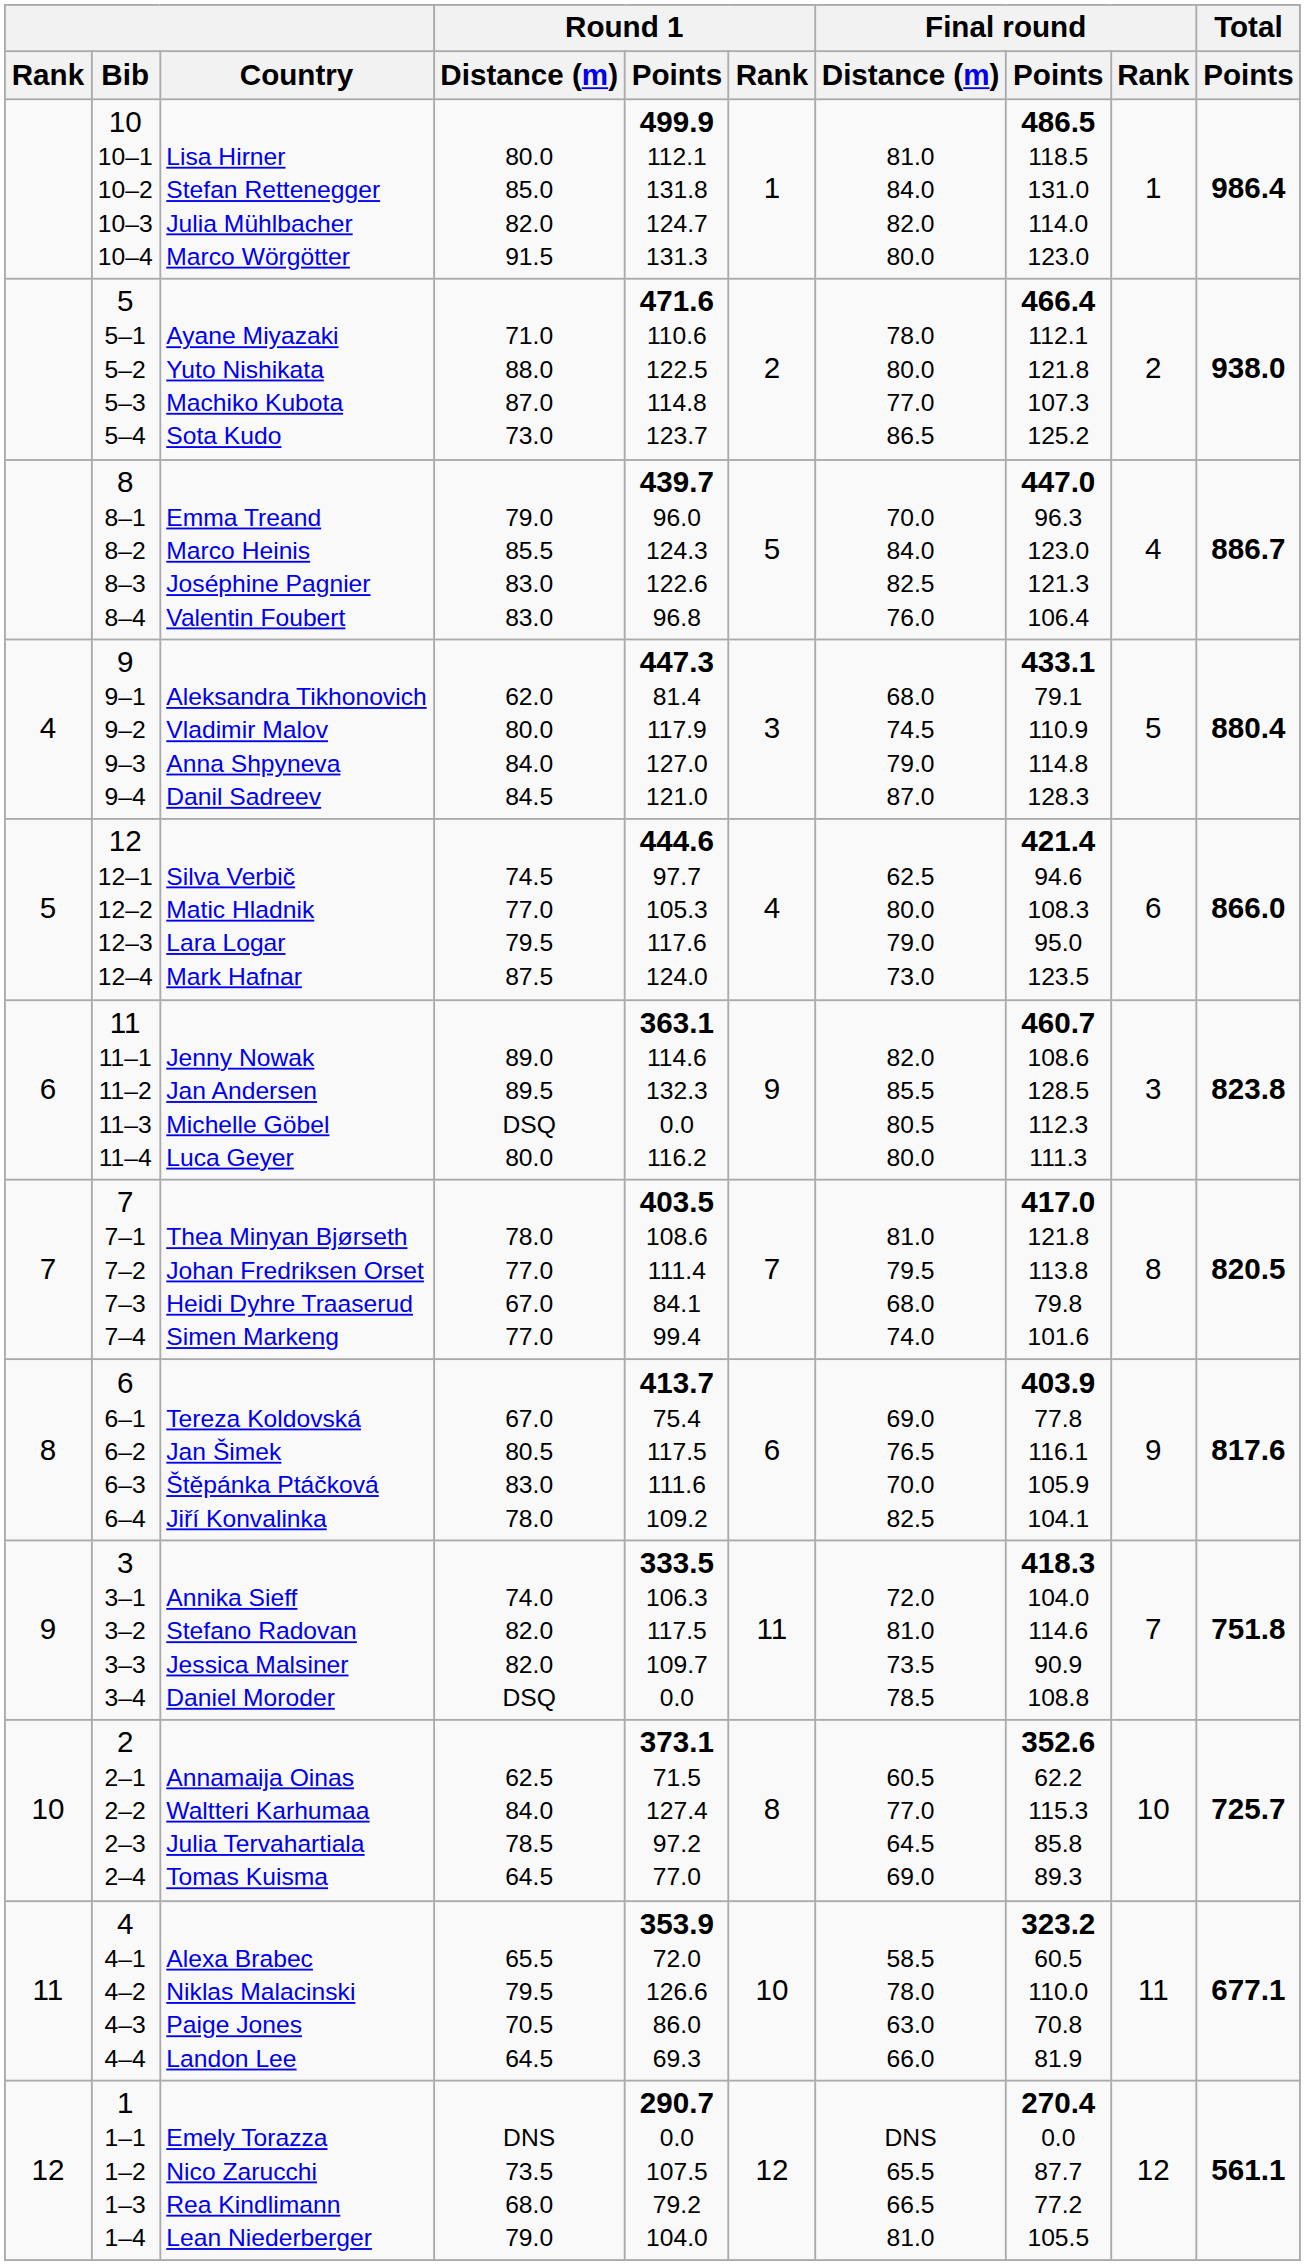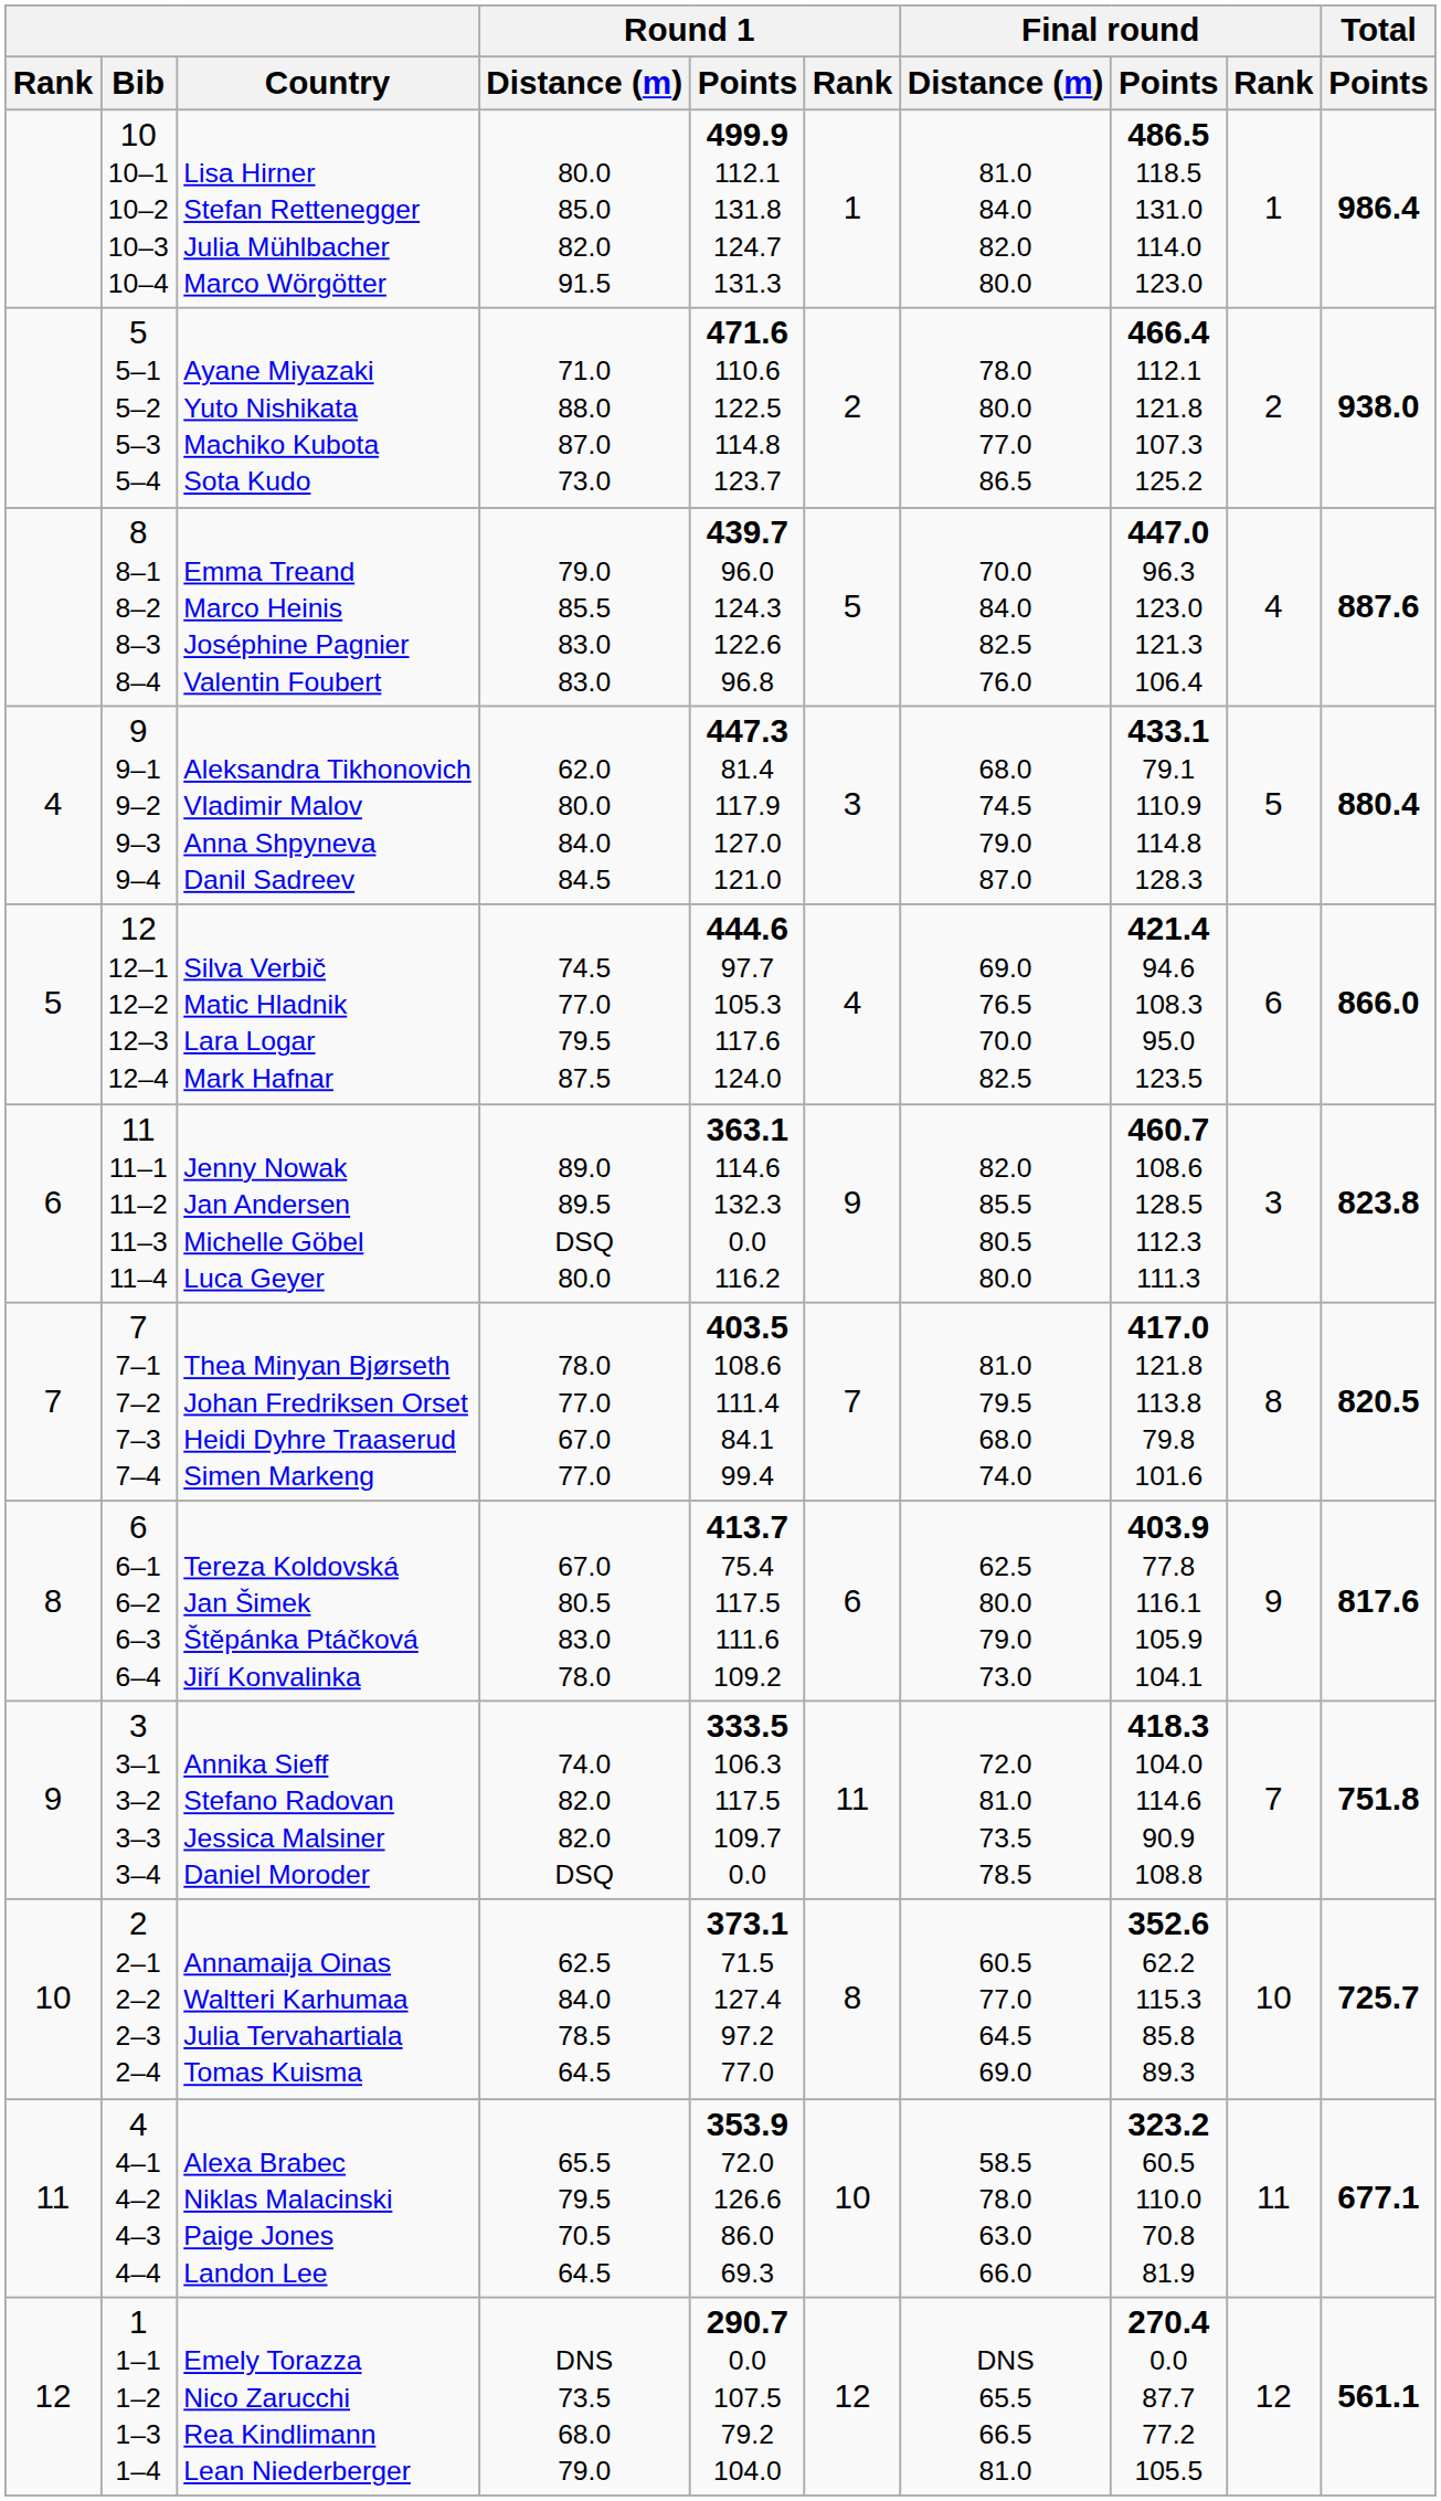 <table class="wikitable sortable" style="text-align:center">
 <tr>
 <th colspan=3></th>
 <th colspan=3>Round 1</th>
 <th colspan=3>Final round</th>
 <th>Total</th>
 </tr>
 <tr>
 <th>Rank</th>
 <th>Bib</th>
 <th>Country</th>
 <th class=unsortable>Distance (<a href='#'>m</a>)</th>
 <th>Points</th>
 <th>Rank</th>
 <th class=unsortable>Distance (<a href='#'>m</a>)</th>
 <th>Points</th>
 <th>Rank</th>
 <th>Points</th>
 </tr>
 <tr>
 <td></td>
 <td>10<br><small>10–1<br>10–2<br>10–3<br>10–4</small></td>
 <td align=left><br><small><a href='#'>Lisa Hirner</a><br><a href='#'>Stefan Rettenegger</a><br><a href='#'>Julia Mühlbacher</a><br><a href='#'>Marco Wörgötter</a></small></td>
 <td><br><small>80.0<br>85.0<br>82.0<br>91.5</small></td>
 <td><strong>499.9</strong><br><small>112.1<br>131.8<br>124.7<br>131.3</small></td>
 <td>1</td>
 <td><br><small>81.0<br>84.0<br>82.0<br>80.0</small></td>
 <td><strong>486.5</strong><br><small>118.5<br>131.0<br>114.0<br>123.0</small></td>
 <td>1</td>
 <td><strong>986.4</strong></td>
 </tr>
 <tr>
 <td></td>
 <td>5<br><small>5–1<br>5–2<br>5–3<br>5–4</small></td>
 <td align=left><br><small><a href='#'>Ayane Miyazaki</a><br><a href='#'>Yuto Nishikata</a><br><a href='#'>Machiko Kubota</a><br><a href='#'>Sota Kudo</a></small></td>
 <td><br><small>71.0<br>88.0<br>87.0<br>73.0</small></td>
 <td><strong>471.6</strong><br><small>110.6<br>122.5<br>114.8<br>123.7</small></td>
 <td>2</td>
 <td><br><small>78.0<br>80.0<br>77.0<br>86.5</small></td>
 <td><strong>466.4</strong><br><small>112.1<br>121.8<br>107.3<br>125.2</small></td>
 <td>2</td>
 <td><strong>938.0</strong></td>
 </tr>
 <tr>
 <td></td>
 <td>8<br><small>8–1<br>8–2<br>8–3<br>8–4</small></td>
 <td align=left><br><small><a href='#'>Emma Treand</a><br><a href='#'>Marco Heinis</a><br><a href='#'>Joséphine Pagnier</a><br><a href='#'>Valentin Foubert</a></small></td>
 <td><br><small>79.0<br>85.5<br>83.0<br>83.0</small></td>
 <td><strong>439.7</strong><br><small>96.0<br>124.3<br>122.6<br>96.8</small></td>
 <td>5</td>
 <td><br><small>70.0<br>84.0<br>82.5<br>76.0</small></td>
 <td><strong>447.0</strong><br><small>96.3<br>123.0<br>121.3<br>106.4</small></td>
 <td>4</td>
-<td><strong>886.7</strong></td>
+<td><strong>887.6</strong></td>
 </tr>
 <tr>
 <td>4</td>
 <td>9<br><small>9–1<br>9–2<br>9–3<br>9–4</small></td>
 <td align=left><br><small><a href='#'>Aleksandra Tikhonovich</a><br><a href='#'>Vladimir Malov</a><br><a href='#'>Anna Shpyneva</a><br><a href='#'>Danil Sadreev</a></small></td>
 <td><br><small>62.0<br>80.0<br>84.0<br>84.5</small></td>
 <td><strong>447.3</strong><br><small>81.4<br>117.9<br>127.0<br>121.0</small></td>
 <td>3</td>
 <td><br><small>68.0<br>74.5<br>79.0<br>87.0</small></td>
 <td><strong>433.1</strong><br><small>79.1<br>110.9<br>114.8<br>128.3</small></td>
 <td>5</td>
 <td><strong>880.4</strong></td>
 </tr>
 <tr>
 <td>5</td>
 <td>12<br><small>12–1<br>12–2<br>12–3<br>12–4</small></td>
 <td align=left><br><small><a href='#'>Silva Verbič</a><br><a href='#'>Matic Hladnik</a><br><a href='#'>Lara Logar</a><br><a href='#'>Mark Hafnar</a></small></td>
 <td><br><small>74.5<br>77.0<br>79.5<br>87.5</small></td>
 <td><strong>444.6</strong><br><small>97.7<br>105.3<br>117.6<br>124.0</small></td>
 <td>4</td>
-<td><br><small>62.5<br>80.0<br>79.0<br>73.0</small></td>
+<td><br><small>69.0<br>76.5<br>70.0<br>82.5</small></td>
 <td><strong>421.4</strong><br><small>94.6<br>108.3<br>95.0<br>123.5</small></td>
 <td>6</td>
 <td><strong>866.0</strong></td>
 </tr>
 <tr>
 <td>6</td>
 <td>11<br><small>11–1<br>11–2<br>11–3<br>11–4</small></td>
 <td align=left><br><small><a href='#'>Jenny Nowak</a><br><a href='#'>Jan Andersen</a><br><a href='#'>Michelle Göbel</a><br><a href='#'>Luca Geyer</a></small></td>
 <td><br><small>89.0<br>89.5<br>DSQ<br>80.0</small></td>
 <td><strong>363.1</strong><br><small>114.6<br>132.3<br>0.0<br>116.2</small></td>
 <td>9</td>
 <td><br><small>82.0<br>85.5<br>80.5<br>80.0</small></td>
 <td><strong>460.7</strong><br><small>108.6<br>128.5<br>112.3<br>111.3</small></td>
 <td>3</td>
 <td><strong>823.8</strong></td>
 </tr>
 <tr>
 <td>7</td>
 <td>7<br><small>7–1<br>7–2<br>7–3<br>7–4</small></td>
 <td align=left><br><small><a href='#'>Thea Minyan Bjørseth</a><br><a href='#'>Johan Fredriksen Orset</a><br><a href='#'>Heidi Dyhre Traaserud</a><br><a href='#'>Simen Markeng</a></small></td>
 <td><br><small>78.0<br>77.0<br>67.0<br>77.0</small></td>
 <td><strong>403.5</strong><br><small>108.6<br>111.4<br>84.1<br>99.4</small></td>
 <td>7</td>
 <td><br><small>81.0<br>79.5<br>68.0<br>74.0</small></td>
 <td><strong>417.0</strong><br><small>121.8<br>113.8<br>79.8<br>101.6</small></td>
 <td>8</td>
 <td><strong>820.5</strong></td>
 </tr>
 <tr>
 <td>8</td>
 <td>6<br><small>6–1<br>6–2<br>6–3<br>6–4</small></td>
 <td align=left><br><small><a href='#'>Tereza Koldovská</a><br><a href='#'>Jan Šimek</a><br><a href='#'>Štěpánka Ptáčková</a><br><a href='#'>Jiří Konvalinka</a></small></td>
 <td><br><small>67.0<br>80.5<br>83.0<br>78.0</small></td>
 <td><strong>413.7</strong><br><small>75.4<br>117.5<br>111.6<br>109.2</small></td>
 <td>6</td>
-<td><br><small>69.0<br>76.5<br>70.0<br>82.5</small></td>
+<td><br><small>62.5<br>80.0<br>79.0<br>73.0</small></td>
 <td><strong>403.9</strong><br><small>77.8<br>116.1<br>105.9<br>104.1</small></td>
 <td>9</td>
 <td><strong>817.6</strong></td>
 </tr>
 <tr>
 <td>9</td>
 <td>3<br><small>3–1<br>3–2<br>3–3<br>3–4</small></td>
 <td align=left><br><small><a href='#'>Annika Sieff</a><br><a href='#'>Stefano Radovan</a><br><a href='#'>Jessica Malsiner</a><br><a href='#'>Daniel Moroder</a></small></td>
 <td><br><small>74.0<br>82.0<br>82.0<br>DSQ</small></td>
 <td><strong>333.5</strong><br><small>106.3<br>117.5<br>109.7<br>0.0</small></td>
 <td>11</td>
 <td><br><small>72.0<br>81.0<br>73.5<br>78.5</small></td>
 <td><strong>418.3</strong><br><small>104.0<br>114.6<br>90.9<br>108.8</small></td>
 <td>7</td>
 <td><strong>751.8</strong></td>
 </tr>
 <tr>
 <td>10</td>
 <td>2<br><small>2–1<br>2–2<br>2–3<br>2–4</small></td>
 <td align=left><br><small><a href='#'>Annamaija Oinas</a><br><a href='#'>Waltteri Karhumaa</a><br><a href='#'>Julia Tervahartiala</a><br><a href='#'>Tomas Kuisma</a></small></td>
 <td><br><small>62.5<br>84.0<br>78.5<br>64.5</small></td>
 <td><strong>373.1</strong><br><small>71.5<br>127.4<br>97.2<br>77.0</small></td>
 <td>8</td>
 <td><br><small>60.5<br>77.0<br>64.5<br>69.0</small></td>
 <td><strong>352.6</strong><br><small>62.2<br>115.3<br>85.8<br>89.3</small></td>
 <td>10</td>
 <td><strong>725.7</strong></td>
 </tr>
 <tr>
 <td>11</td>
 <td>4<br><small>4–1<br>4–2<br>4–3<br>4–4</small></td>
 <td align=left><br><small><a href='#'>Alexa Brabec</a><br><a href='#'>Niklas Malacinski</a><br><a href='#'>Paige Jones</a><br><a href='#'>Landon Lee</a></small></td>
 <td><br><small>65.5<br>79.5<br>70.5<br>64.5</small></td>
 <td><strong>353.9</strong><br><small>72.0<br>126.6<br>86.0<br>69.3</small></td>
 <td>10</td>
 <td><br><small>58.5<br>78.0<br>63.0<br>66.0</small></td>
 <td><strong>323.2</strong><br><small>60.5<br>110.0<br>70.8<br>81.9</small></td>
 <td>11</td>
 <td><strong>677.1</strong></td>
 </tr>
 <tr>
 <td>12</td>
 <td>1<br><small>1–1<br>1–2<br>1–3<br>1–4</small></td>
 <td align=left><br><small><a href='#'>Emely Torazza</a><br><a href='#'>Nico Zarucchi</a><br><a href='#'>Rea Kindlimann</a><br><a href='#'>Lean Niederberger</a></small></td>
 <td><br><small>DNS<br>73.5<br>68.0<br>79.0</small></td>
 <td><strong>290.7</strong><br><small>0.0<br>107.5<br>79.2<br>104.0</small></td>
 <td>12</td>
 <td><br><small>DNS<br>65.5<br>66.5<br>81.0</small></td>
 <td><strong>270.4</strong><br><small>0.0<br>87.7<br>77.2<br>105.5</small></td>
 <td>12</td>
 <td><strong>561.1</strong></td>
 </tr>
 </table>
